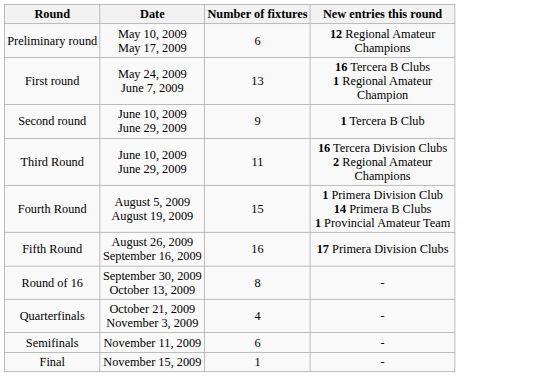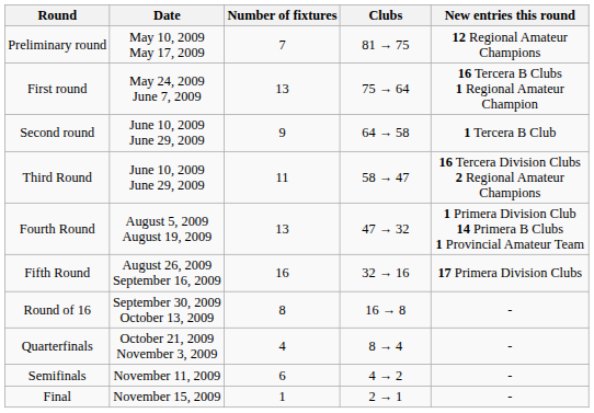 <table class="wikitable" style="text-align:center">
 <tr>
 <th>Round</th>
 <th>Date</th>
 <th>Number of fixtures</th>
+<th width=100>Clubs</th>
 <th width=180>New entries this round</th>
 </tr>
 <tr>
 <td>Preliminary round</td>
 <td>May 10, 2009<br>May 17, 2009</td>
-<td>6</td>
+<td>7</td>
+<td>81 → 75</td>
 <td><strong>12</strong> Regional Amateur Champions</td>
 </tr>
 <tr>
 <td>First round</td>
 <td>May 24, 2009<br>June 7, 2009</td>
 <td>13</td>
+<td>75 → 64</td>
 <td><strong>16</strong> Tercera B Clubs<br><strong>1</strong> Regional Amateur Champion</td>
 </tr>
 <tr>
 <td>Second round</td>
 <td>June 10, 2009<br>June 29, 2009</td>
 <td>9</td>
+<td>64 → 58</td>
 <td><strong>1</strong> Tercera B Club</td>
 </tr>
 <tr>
 <td>Third Round</td>
 <td>June 10, 2009<br>June 29, 2009</td>
 <td>11</td>
+<td>58 → 47</td>
 <td><strong>16</strong> Tercera Division Clubs<br><strong>2</strong> Regional Amateur Champions</td>
 </tr>
 <tr>
 <td>Fourth Round</td>
 <td>August 5, 2009<br>August 19, 2009</td>
-<td>15</td>
+<td>13</td>
+<td>47 → 32</td>
 <td><strong>1</strong> Primera Division Club<br><strong>14</strong> Primera B Clubs<br> <strong>1</strong> Provincial Amateur Team</td>
 </tr>
 <tr>
 <td>Fifth Round</td>
 <td>August 26, 2009<br>September 16, 2009</td>
 <td>16</td>
+<td>32 → 16</td>
 <td><strong>17</strong> Primera Division Clubs</td>
 </tr>
 <tr>
 <td>Round of 16</td>
 <td>September 30, 2009<br>October 13, 2009</td>
 <td>8</td>
+<td>16 → 8</td>
 <td>-</td>
 </tr>
 <tr>
 <td>Quarterfinals</td>
 <td>October 21, 2009<br>November 3, 2009</td>
 <td>4</td>
+<td>8 → 4</td>
 <td>-</td>
 </tr>
 <tr>
 <td>Semifinals</td>
 <td>November 11, 2009</td>
 <td>6</td>
+<td>4 → 2</td>
 <td>-</td>
 </tr>
 <tr>
 <td>Final</td>
 <td>November 15, 2009</td>
 <td>1</td>
+<td>2 → 1</td>
 <td>-</td>
 </tr>
 </table>
